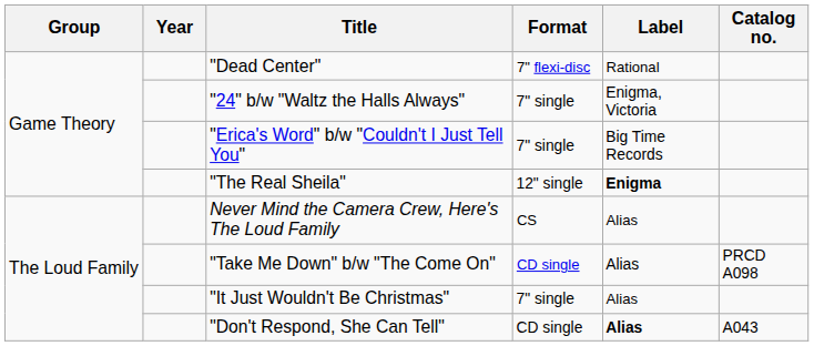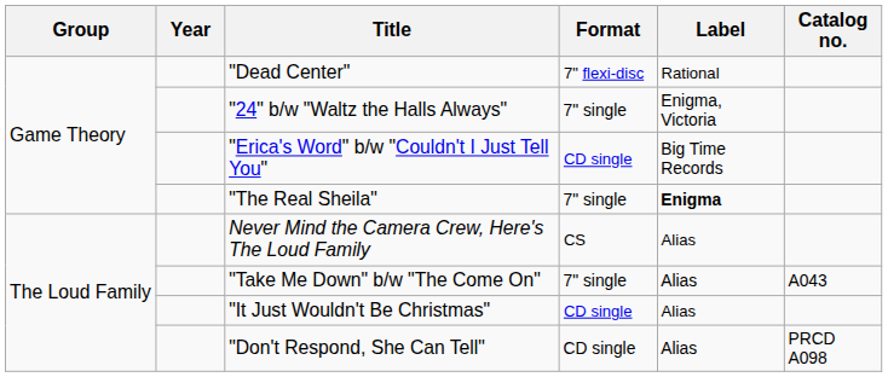 <table class="wikitable">
 <tr>
 <th style="width:120px;">Group</th>
 <th style="width:50px;">Year</th>
 <th style="width:275px;">Title</th>
 <th style="width:75px;">Format</th>
 <th style="width:100px;">Label</th>
 <th style="width:75px;">Catalog no.</th>
 </tr>
 <tr>
 <td rowspan="4">Game Theory</td>
 <td></td>
 <td>"Dead Center"</td>
 <td><small>7" <a href='#'>flexi-disc</a></small></td>
 <td><small>Rational</small></td>
 <td></td>
 </tr>
 <tr>
 <td></td>
 <td>"<a href='#'>24</a>" b/w "Waltz the Halls Always"</td>
 <td style="font-size:88%;">7" single</td>
 <td style="font-size:88%;">Enigma, Victoria</td>
 <td></td>
 </tr>
 <tr>
 <td></td>
 <td>"<a href='#'>Erica's Word</a>" b/w "<a href='#'>Couldn't I Just Tell You</a>"</td>
-<td style="font-size:88%;">7" single</td>
+<td><small><a href='#'>CD single</a></small></td>
 <td style="font-size:88%;">Big Time Records</td>
 <td></td>
 </tr>
 <tr>
 <td></td>
 <td>"The Real Sheila"</td>
-<td style="font-size:88%;">12" single</td>
+<td style="font-size:88%;">7" single</td>
 <td style="font-size:88%;"><strong>Enigma</strong></td>
 <td></td>
 </tr>
 <tr>
 <td rowspan="4">The Loud Family</td>
 <td></td>
 <td><em>Never Mind the Camera Crew, Here's The Loud Family</em></td>
 <td><small>CS</small></td>
 <td><small>Alias</small></td>
 <td></td>
 </tr>
 <tr>
 <td></td>
 <td>"Take Me Down" b/w "The Come On"</td>
-<td><small><a href='#'>CD single</a></small></td>
+<td style="font-size:88%;">7" single</td>
 <td style="font-size:88%;">Alias</td>
-<td style="font-size:88%;">PRCD A098</td>
+<td style="font-size:88%;">A043</td>
 </tr>
 <tr>
 <td></td>
 <td>"It Just Wouldn't Be Christmas"</td>
-<td style="font-size:88%;">7" single</td>
+<td><small><a href='#'>CD single</a></small></td>
 <td><small>Alias</small></td>
 <td></td>
 </tr>
 <tr>
 <td></td>
 <td>"Don't Respond, She Can Tell"</td>
 <td style="font-size:88%;">CD single</td>
-<td style="font-size:88%;"><strong>Alias</strong></td>
-<td style="font-size:88%;">A043</td>
+<td style="font-size:88%;">Alias</td>
+<td style="font-size:88%;">PRCD A098</td>
 </tr>
 </table>
